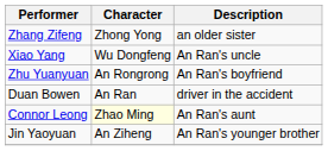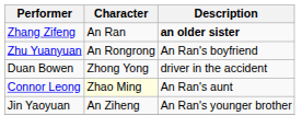 <table class="wikitable">
 <tr>
 <th scope=col>Performer</th>
 <th scope=col>Character</th>
 <th scope=col>Description</th>
 </tr>
 <tr>
 <td><a href='#'>Zhang Zifeng</a></td>
-<td>Zhong Yong</td>
-<td>an older sister</td>
-</tr>
-<tr>
-<td><a href='#'>Xiao Yang</a></td>
-<td>Wu Dongfeng</td>
-<td>An Ran's uncle</td>
+<td>An Ran</td>
+<td><strong>an older sister</strong></td>
 </tr>
 <tr>
 <td><a href='#'>Zhu Yuanyuan</a></td>
 <td>An Rongrong</td>
 <td>An Ran's boyfriend</td>
 </tr>
 <tr>
 <td>Duan Bowen</td>
-<td>An Ran</td>
+<td>Zhong Yong</td>
 <td>driver in the accident</td>
 </tr>
 <tr>
 <td><a href='#'>Connor Leong</a></td>
 <td style="background: lightyellow;">Zhao Ming</td>
 <td>An Ran's aunt</td>
 </tr>
 <tr>
 <td>Jin Yaoyuan</td>
 <td>An Ziheng</td>
 <td>An Ran's younger brother</td>
 </tr>
 <tr>
 </tr>
 </table>
